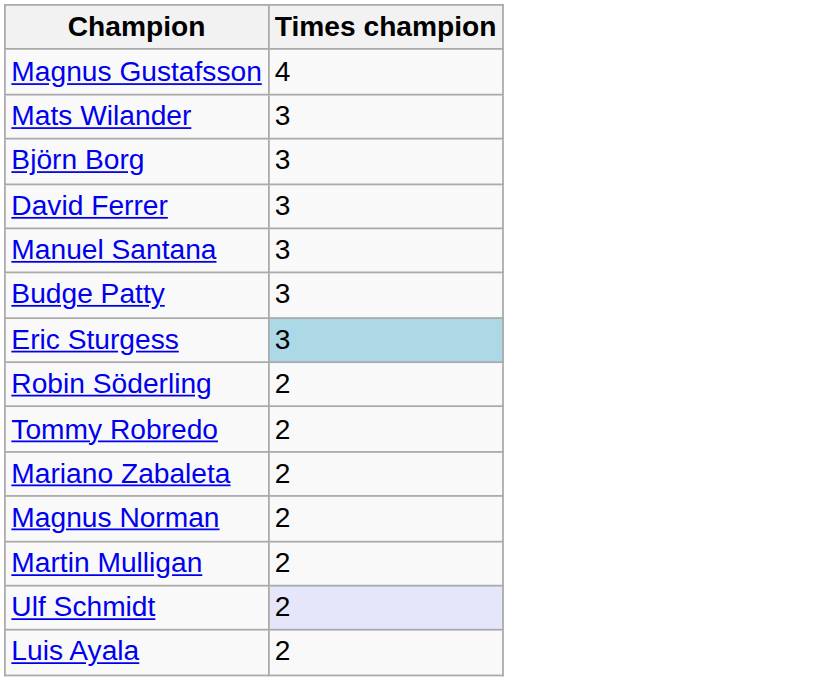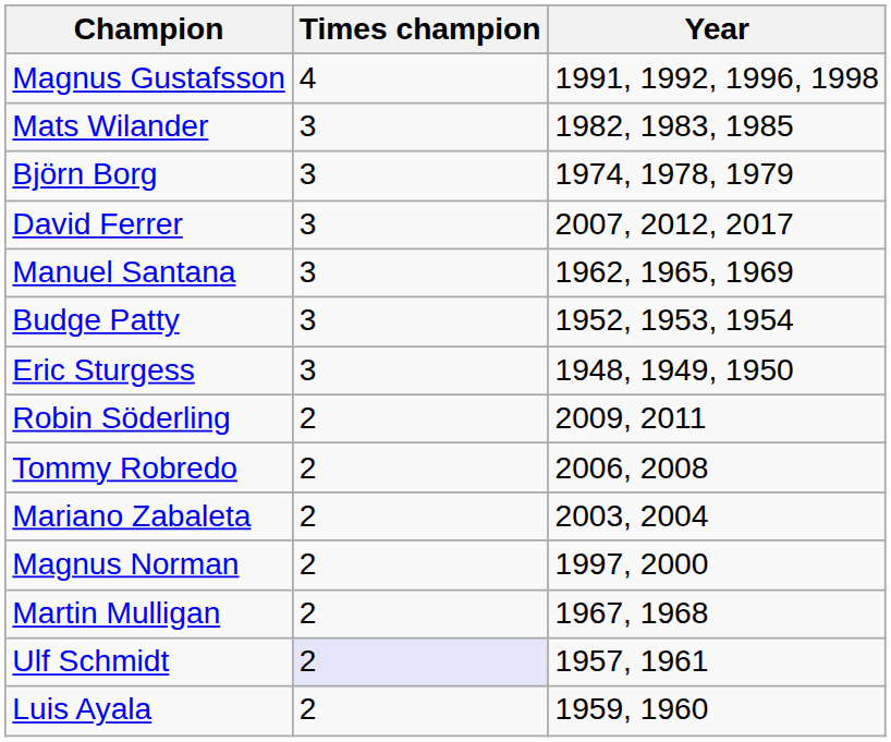 <table class="wikitable">
 <tr>
 <th>Champion</th>
 <th>Times champion</th>
+<th>Year</th>
 </tr>
 <tr>
 <td> <a href='#'>Magnus Gustafsson</a></td>
 <td>4</td>
+<td>1991, 1992, 1996, 1998</td>
 </tr>
 <tr>
 <td> <a href='#'>Mats Wilander</a></td>
 <td>3</td>
+<td>1982, 1983, 1985</td>
 </tr>
 <tr>
 <td> <a href='#'>Björn Borg</a></td>
 <td>3</td>
+<td>1974, 1978, 1979</td>
 </tr>
 <tr>
 <td> <a href='#'>David Ferrer</a></td>
 <td>3</td>
+<td>2007, 2012, 2017</td>
 </tr>
 <tr>
 <td> <a href='#'>Manuel Santana</a></td>
 <td>3</td>
+<td>1962, 1965, 1969</td>
 </tr>
 <tr>
 <td> <a href='#'>Budge Patty</a></td>
 <td>3</td>
+<td>1952, 1953, 1954</td>
 </tr>
 <tr>
 <td> <a href='#'>Eric Sturgess</a></td>
-<td style="background: lightblue;">3</td>
+<td>3</td>
+<td>1948, 1949, 1950</td>
 </tr>
 <tr>
 <td> <a href='#'>Robin Söderling</a></td>
 <td>2</td>
+<td>2009, 2011</td>
 </tr>
 <tr>
 <td> <a href='#'>Tommy Robredo</a></td>
 <td>2</td>
+<td>2006, 2008</td>
 </tr>
 <tr>
 <td> <a href='#'>Mariano Zabaleta</a></td>
 <td>2</td>
+<td>2003, 2004</td>
 </tr>
 <tr>
 <td> <a href='#'>Magnus Norman</a></td>
 <td>2</td>
+<td>1997, 2000</td>
 </tr>
 <tr>
 <td> <a href='#'>Martin Mulligan</a></td>
 <td>2</td>
+<td>1967, 1968</td>
 </tr>
 <tr>
 <td> <a href='#'>Ulf Schmidt</a></td>
 <td style="background: lavender;">2</td>
+<td>1957, 1961</td>
 </tr>
 <tr>
 <td> <a href='#'>Luis Ayala</a></td>
 <td>2</td>
+<td>1959, 1960</td>
 </tr>
 </table>
